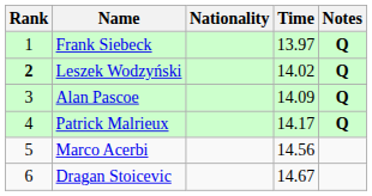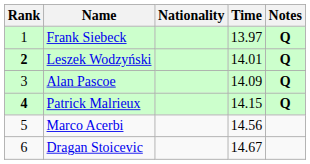 <table class="wikitable sortable" style="text-align:center">
 <tr>
 <th>Rank</th>
 <th>Name</th>
 <th>Nationality</th>
 <th>Time</th>
 <th>Notes</th>
 </tr>
 <tr bgcolor=ccffcc>
 <td>1</td>
 <td align=left><a href='#'>Frank Siebeck</a></td>
 <td align=left></td>
 <td>13.97</td>
 <td><strong>Q</strong></td>
 </tr>
 <tr bgcolor=ccffcc>
 <td><strong>2</strong></td>
 <td align=left><a href='#'>Leszek Wodzyński</a></td>
 <td align=left></td>
-<td>14.02</td>
+<td>14.01</td>
 <td><strong>Q</strong></td>
 </tr>
 <tr bgcolor=ccffcc>
 <td>3</td>
 <td align=left><a href='#'>Alan Pascoe</a></td>
 <td align=left></td>
 <td>14.09</td>
 <td><strong>Q</strong></td>
 </tr>
 <tr bgcolor=ccffcc>
-<td>4</td>
+<td><strong>4</strong></td>
 <td align=left><a href='#'>Patrick Malrieux</a></td>
 <td align=left></td>
-<td>14.17</td>
+<td>14.15</td>
 <td><strong>Q</strong></td>
 </tr>
 <tr>
 <td>5</td>
 <td align=left><a href='#'>Marco Acerbi</a></td>
 <td align=left></td>
 <td>14.56</td>
 <td></td>
 </tr>
 <tr>
 <td>6</td>
 <td align=left><a href='#'>Dragan Stoicevic</a></td>
 <td align=left></td>
 <td>14.67</td>
 <td></td>
 </tr>
 </table>
